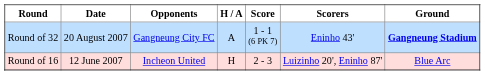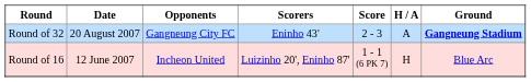 <table border="2" cellpadding="4" style="border-collapse:collapse; text-align:center;">
 <tr>
 <th><strong>Round</strong></th>
 <th><strong>Date</strong></th>
 <th><strong>Opponents</strong></th>
+<th><strong>Scorers</strong></th>
+<th><strong>Score</strong></th>
 <th><strong>H / A</strong></th>
-<th><strong>Score</strong></th>
-<th><strong>Scorers</strong></th>
 <th><strong>Ground</strong></th>
 </tr>
 <tr bgcolor="#bfdfff">
 <td>Round of 32</td>
 <td>20 August 2007</td>
 <td><a href='#'>Gangneung City FC</a></td>
+<td><a href='#'>Eninho</a> 43'</td>
+<td>2 - 3</td>
 <td>A</td>
-<td>1 - 1 <br><sup>(6 PK 7)</sup></td>
-<td><a href='#'>Eninho</a> 43'</td>
 <td><strong><a href='#'>Gangneung Stadium</a></strong></td>
 </tr>
 <tr bgcolor="#ffdddd">
 <td>Round of 16</td>
 <td>12 June 2007</td>
 <td><a href='#'>Incheon United</a></td>
+<td><a href='#'>Luizinho</a> 20', <a href='#'>Eninho</a> 87'</td>
+<td>1 - 1 <br><sup>(6 PK 7)</sup></td>
 <td>H</td>
-<td>2 - 3</td>
-<td><a href='#'>Luizinho</a> 20', <a href='#'>Eninho</a> 87'</td>
 <td><a href='#'>Blue Arc</a></td>
 </tr>
 </table>
